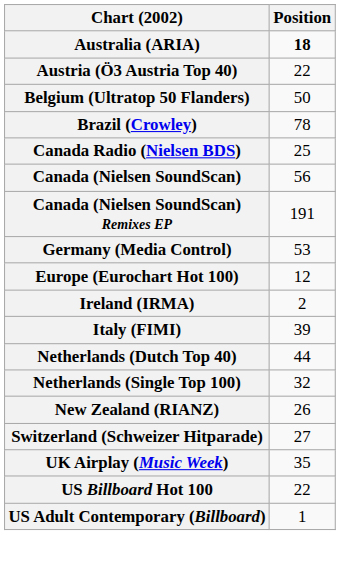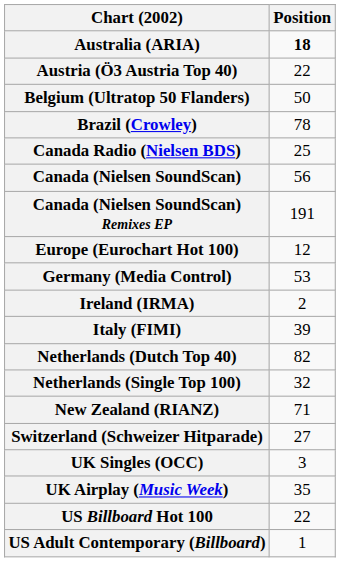 <table class="wikitable sortable plainrowheaders" style="text-align:center">
 <tr>
 <th>Chart (2002)</th>
 <th>Position</th>
 </tr>
 <tr>
 <th scope="row">Australia (ARIA)</th>
 <td><strong>18</strong></td>
 </tr>
 <tr>
 <th scope="row">Austria (Ö3 Austria Top 40)</th>
 <td>22</td>
 </tr>
 <tr>
 <th scope="row">Belgium (Ultratop 50 Flanders)</th>
 <td>50</td>
 </tr>
 <tr>
 <th scope="row">Brazil (<a href='#'>Crowley</a>)</th>
 <td>78</td>
 </tr>
 <tr>
 <th scope="row">Canada Radio (<a href='#'>Nielsen BDS</a>)</th>
 <td>25</td>
 </tr>
 <tr>
 <th scope="row">Canada (Nielsen SoundScan)</th>
 <td>56</td>
 </tr>
 <tr>
 <th scope="row">Canada (Nielsen SoundScan)<br><small><em>Remixes EP</em></small></th>
 <td>191</td>
 </tr>
 <tr>
+<th scope="row">Europe (Eurochart Hot 100)</th>
+<td>12</td>
+</tr>
+<tr>
 <th scope="row">Germany (Media Control)</th>
 <td>53</td>
-</tr>
-<tr>
-<th scope="row">Europe (Eurochart Hot 100)</th>
-<td>12</td>
 </tr>
 <tr>
 <th scope="row">Ireland (IRMA)</th>
 <td>2</td>
 </tr>
 <tr>
 <th scope="row">Italy (FIMI)</th>
 <td>39</td>
 </tr>
 <tr>
 <th scope="row">Netherlands (Dutch Top 40)</th>
-<td>44</td>
+<td>82</td>
 </tr>
 <tr>
 <th scope="row">Netherlands (Single Top 100)</th>
 <td>32</td>
 </tr>
 <tr>
 <th scope="row">New Zealand (RIANZ)</th>
-<td>26</td>
+<td>71</td>
 </tr>
 <tr>
 <th scope="row">Switzerland (Schweizer Hitparade)</th>
 <td>27</td>
+</tr>
+<tr>
+<th scope="row">UK Singles (OCC)</th>
+<td>3</td>
 </tr>
 <tr>
 <th scope="row">UK Airplay (<em><a href='#'>Music Week</a></em>)</th>
 <td>35</td>
 </tr>
 <tr>
 <th scope="row">US <em>Billboard</em> Hot 100</th>
 <td>22</td>
 </tr>
 <tr>
 <th scope="row">US Adult Contemporary (<em>Billboard</em>)</th>
 <td>1</td>
 </tr>
 </table>
